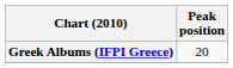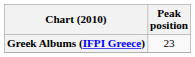 <table class="wikitable sortable plainrowheaders">
 <tr>
 <th scope="col">Chart (2010)</th>
 <th scope="col">Peak<br>position</th>
 </tr>
 <tr>
 <th scope="row">Greek Albums (<a href='#'>IFPI Greece</a>)</th>
-<td align=center>20</td>
+<td align=center>23</td>
 </tr>
 <tr>
 </tr>
 <tr>
 </tr>
 <tr>
 </tr>
 <tr>
 </tr>
 </table>
